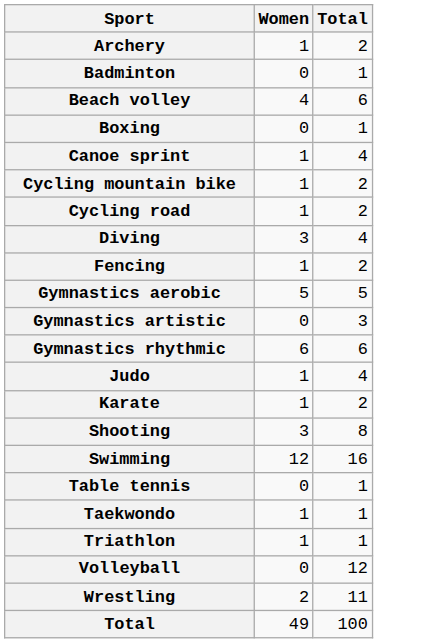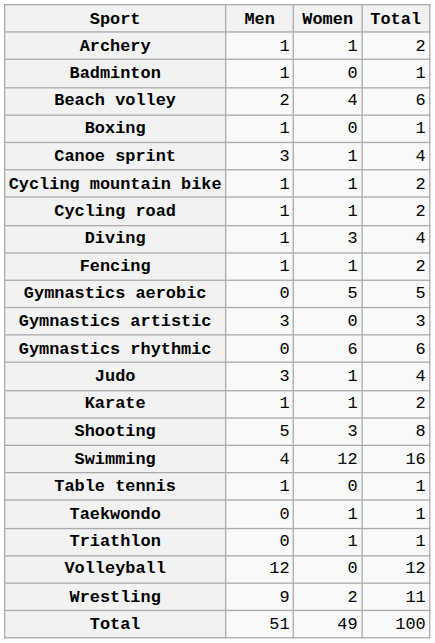 <table border="1" class="wikitable" style="text-align:right;">
 <tr>
 <th>Sport</th>
+<th>Men</th>
 <th>Women</th>
 <th>Total</th>
 </tr>
 <tr>
 <th>Archery</th>
 <td width=16%>1</td>
+<td width=16%>1</td>
 <td width=16%>2</td>
 </tr>
 <tr>
 <th>Badminton</th>
+<td>1</td>
 <td>0</td>
 <td>1</td>
 </tr>
 <tr>
 <th>Beach volley</th>
+<td>2</td>
 <td>4</td>
 <td>6</td>
 </tr>
 <tr>
 <th>Boxing</th>
+<td>1</td>
 <td>0</td>
 <td>1</td>
 </tr>
 <tr>
 <th>Canoe sprint</th>
+<td>3</td>
 <td>1</td>
 <td>4</td>
 </tr>
 <tr>
 <th>Cycling mountain bike</th>
 <td>1</td>
+<td>1</td>
 <td>2</td>
 </tr>
 <tr>
 <th>Cycling road</th>
 <td>1</td>
+<td>1</td>
 <td>2</td>
 </tr>
 <tr>
 <th>Diving</th>
+<td>1</td>
 <td>3</td>
 <td>4</td>
 </tr>
 <tr>
 <th>Fencing</th>
 <td>1</td>
+<td>1</td>
 <td>2</td>
 </tr>
 <tr>
 <th>Gymnastics aerobic</th>
+<td>0</td>
 <td>5</td>
 <td>5</td>
 </tr>
 <tr>
 <th>Gymnastics artistic</th>
+<td>3</td>
 <td>0</td>
 <td>3</td>
 </tr>
 <tr>
 <th>Gymnastics rhythmic</th>
+<td>0</td>
 <td>6</td>
 <td>6</td>
 </tr>
 <tr>
 <th>Judo</th>
+<td>3</td>
 <td>1</td>
 <td>4</td>
 </tr>
 <tr>
 <th>Karate</th>
 <td>1</td>
+<td>1</td>
 <td>2</td>
 </tr>
 <tr>
 <th>Shooting</th>
+<td>5</td>
 <td>3</td>
 <td>8</td>
 </tr>
 <tr>
 <th>Swimming</th>
+<td>4</td>
 <td>12</td>
 <td>16</td>
 </tr>
 <tr>
 <th>Table tennis</th>
+<td>1</td>
 <td>0</td>
 <td>1</td>
 </tr>
 <tr>
 <th>Taekwondo</th>
+<td>0</td>
 <td>1</td>
 <td>1</td>
 </tr>
 <tr>
 <th>Triathlon</th>
+<td>0</td>
 <td>1</td>
 <td>1</td>
 </tr>
 <tr>
 <th>Volleyball</th>
+<td>12</td>
 <td>0</td>
 <td>12</td>
 </tr>
 <tr>
 <th>Wrestling</th>
+<td>9</td>
 <td>2</td>
 <td>11</td>
 </tr>
 <tr>
 <th>Total</th>
+<td>51</td>
 <td>49</td>
 <td>100</td>
 </tr>
 </table>
